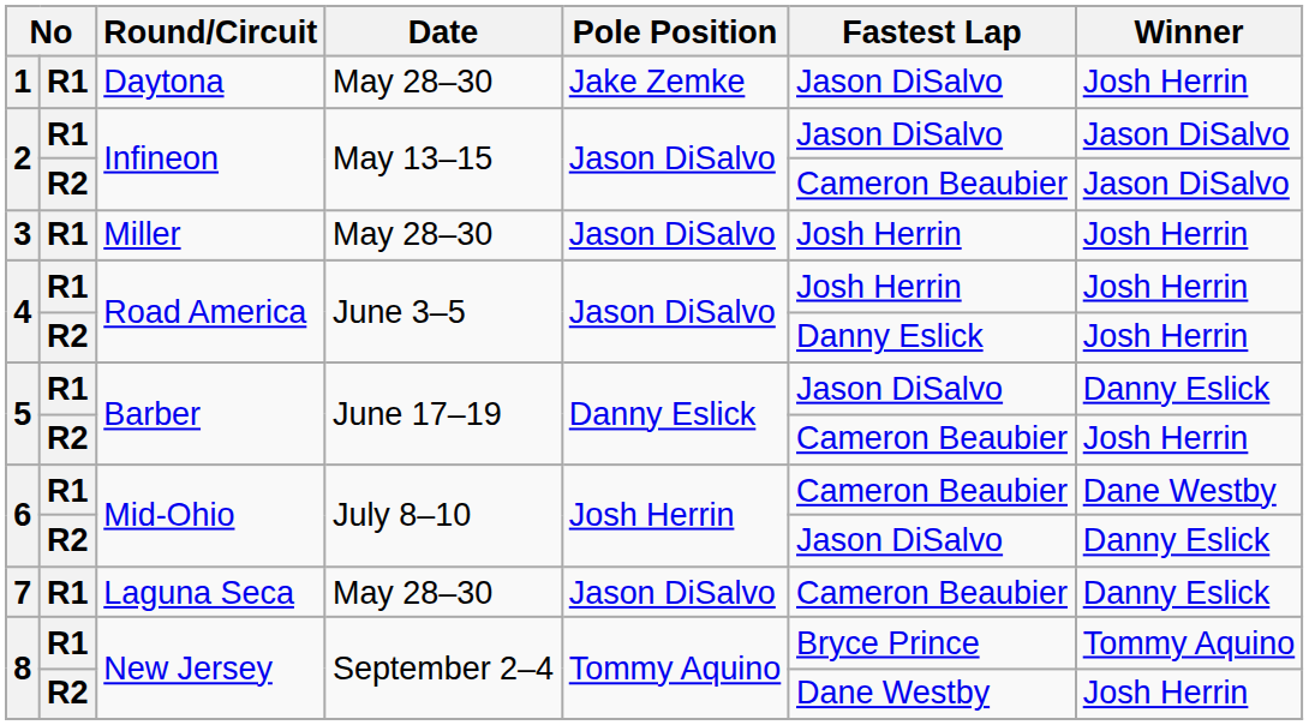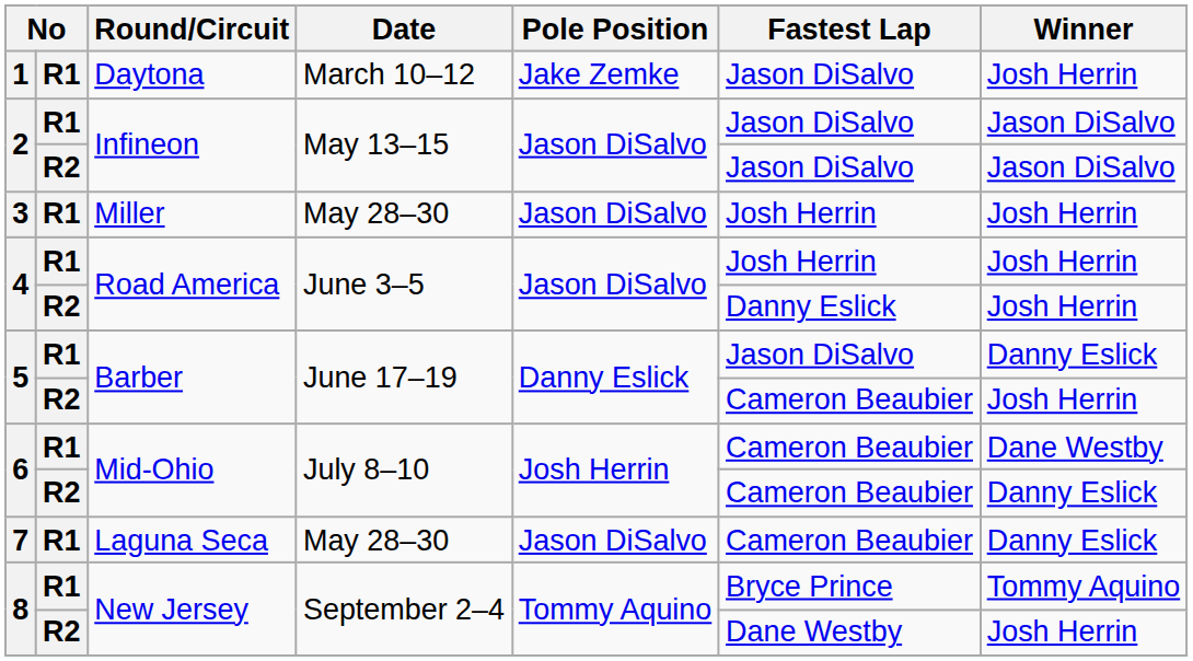 <table class="wikitable" style="font-size: 85%">
 <tr>
 <th colspan=2>No</th>
 <th>Round/Circuit</th>
 <th>Date</th>
 <th>Pole Position</th>
 <th>Fastest Lap</th>
 <th>Winner</th>
 </tr>
 <tr>
 <th>1</th>
 <th>R1</th>
 <td> <a href='#'>Daytona</a></td>
-<td>May 28–30</td>
+<td>March 10–12</td>
 <td> <a href='#'>Jake Zemke</a></td>
 <td> <a href='#'>Jason DiSalvo</a></td>
 <td> <a href='#'>Josh Herrin</a></td>
 </tr>
 <tr>
 <th rowspan=2>2</th>
 <th>R1</th>
 <td rowspan=2><a href='#'>Infineon</a></td>
 <td rowspan=2>May 13–15</td>
 <td rowspan=2> <a href='#'>Jason DiSalvo</a></td>
 <td> <a href='#'>Jason DiSalvo</a></td>
 <td> <a href='#'>Jason DiSalvo</a></td>
 </tr>
 <tr>
 <th>R2</th>
-<td> <a href='#'>Cameron Beaubier</a></td>
+<td> <a href='#'>Jason DiSalvo</a></td>
 <td> <a href='#'>Jason DiSalvo</a></td>
 </tr>
 <tr>
 <th>3</th>
 <th>R1</th>
 <td><a href='#'>Miller</a> </td>
 <td>May 28–30</td>
 <td> <a href='#'>Jason DiSalvo</a></td>
 <td> <a href='#'>Josh Herrin</a></td>
 <td> <a href='#'>Josh Herrin</a></td>
 </tr>
 <tr>
 <th rowspan=2>4</th>
 <th>R1</th>
 <td rowspan=2><a href='#'>Road America</a></td>
 <td rowspan=2>June 3–5</td>
 <td rowspan=2> <a href='#'>Jason DiSalvo</a></td>
 <td> <a href='#'>Josh Herrin</a></td>
 <td> <a href='#'>Josh Herrin</a></td>
 </tr>
 <tr>
 <th>R2</th>
 <td> <a href='#'>Danny Eslick</a></td>
 <td> <a href='#'>Josh Herrin</a></td>
 </tr>
 <tr>
 <th rowspan=2>5</th>
 <th>R1</th>
 <td rowspan=2><a href='#'>Barber</a></td>
 <td rowspan=2>June 17–19</td>
 <td rowspan=2> <a href='#'>Danny Eslick</a></td>
 <td> <a href='#'>Jason DiSalvo</a></td>
 <td> <a href='#'>Danny Eslick</a></td>
 </tr>
 <tr>
 <th>R2</th>
 <td> <a href='#'>Cameron Beaubier</a></td>
 <td> <a href='#'>Josh Herrin</a></td>
 </tr>
 <tr>
 <th rowspan=2>6</th>
 <th>R1</th>
 <td rowspan=2><a href='#'>Mid-Ohio</a></td>
 <td rowspan=2>July 8–10</td>
 <td rowspan=2> <a href='#'>Josh Herrin</a></td>
 <td> <a href='#'>Cameron Beaubier</a></td>
 <td> <a href='#'>Dane Westby</a></td>
 </tr>
 <tr>
 <th>R2</th>
-<td> <a href='#'>Jason DiSalvo</a></td>
+<td> <a href='#'>Cameron Beaubier</a></td>
 <td> <a href='#'>Danny Eslick</a></td>
 </tr>
 <tr>
 <th>7</th>
 <th>R1</th>
 <td><a href='#'>Laguna Seca</a> </td>
 <td>May 28–30</td>
 <td> <a href='#'>Jason DiSalvo</a></td>
 <td> <a href='#'>Cameron Beaubier</a></td>
 <td> <a href='#'>Danny Eslick</a></td>
 </tr>
 <tr>
 <th rowspan=2>8</th>
 <th>R1</th>
 <td rowspan=2> <a href='#'>New Jersey</a></td>
 <td rowspan=2>September 2–4</td>
 <td rowspan=2> <a href='#'>Tommy Aquino</a></td>
 <td> <a href='#'>Bryce Prince</a></td>
 <td> <a href='#'>Tommy Aquino</a></td>
 </tr>
 <tr>
 <th>R2</th>
 <td> <a href='#'>Dane Westby</a></td>
 <td> <a href='#'>Josh Herrin</a></td>
 </tr>
 <tr>
 </tr>
 </table>
